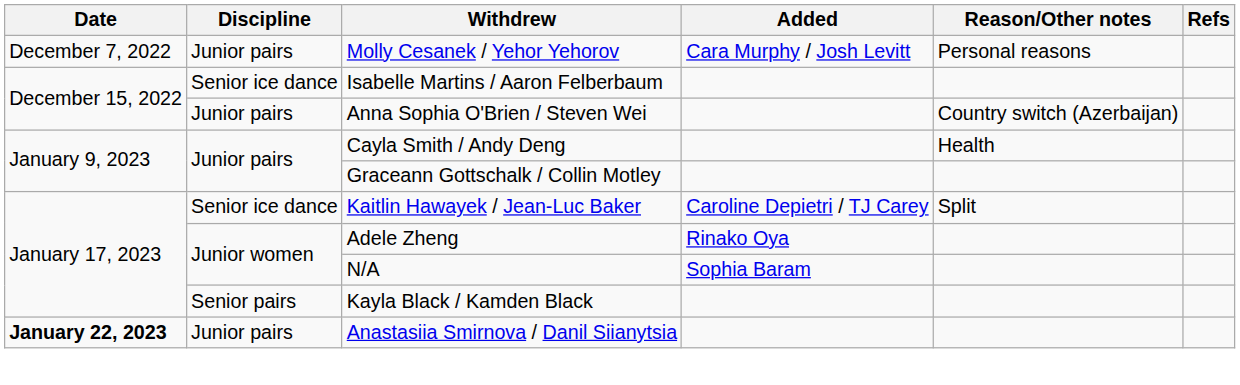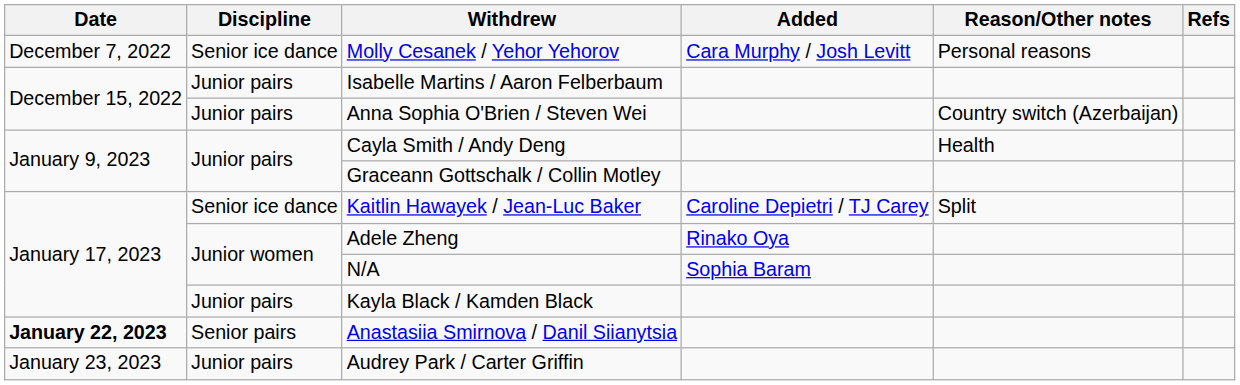 <table class="wikitable sortable">
 <tr>
 <th>Date</th>
 <th>Discipline</th>
 <th>Withdrew</th>
 <th>Added</th>
 <th>Reason/Other notes</th>
 <th>Refs</th>
 </tr>
 <tr>
 <td>December 7, 2022</td>
-<td>Junior pairs</td>
+<td>Senior ice dance</td>
 <td><a href='#'>Molly Cesanek</a> / <a href='#'>Yehor Yehorov</a></td>
 <td><a href='#'>Cara Murphy</a> / <a href='#'>Josh Levitt</a></td>
 <td>Personal reasons</td>
 <td></td>
 </tr>
 <tr>
 <td rowspan=2>December 15, 2022</td>
-<td>Senior ice dance</td>
+<td>Junior pairs</td>
 <td>Isabelle Martins / Aaron Felberbaum</td>
 <td></td>
 <td></td>
 <td></td>
 </tr>
 <tr>
 <td>Junior pairs</td>
 <td>Anna Sophia O'Brien / Steven Wei</td>
 <td></td>
 <td>Country switch (Azerbaijan)</td>
 <td></td>
 </tr>
 <tr>
 <td rowspan=2>January 9, 2023</td>
 <td rowspan=2>Junior pairs</td>
 <td>Cayla Smith / Andy Deng</td>
 <td></td>
 <td>Health</td>
 <td></td>
 </tr>
 <tr>
 <td>Graceann Gottschalk / Collin Motley</td>
 <td></td>
 <td></td>
 <td></td>
 </tr>
 <tr>
 <td rowspan=4>January 17, 2023</td>
 <td>Senior ice dance</td>
 <td><a href='#'>Kaitlin Hawayek</a> / <a href='#'>Jean-Luc Baker</a></td>
 <td><a href='#'>Caroline Depietri</a> / <a href='#'>TJ Carey</a></td>
 <td>Split</td>
 <td></td>
 </tr>
 <tr>
 <td rowspan=2>Junior women</td>
 <td>Adele Zheng</td>
 <td><a href='#'>Rinako Oya</a></td>
 <td></td>
 <td></td>
 </tr>
 <tr>
 <td>N/A</td>
 <td><a href='#'>Sophia Baram</a></td>
 <td></td>
 <td></td>
 </tr>
 <tr>
-<td>Senior pairs</td>
+<td>Junior pairs</td>
 <td>Kayla Black / Kamden Black</td>
 <td></td>
 <td></td>
 <td></td>
 </tr>
 <tr>
 <td><strong>January 22, 2023</strong></td>
-<td>Junior pairs</td>
+<td>Senior pairs</td>
 <td><a href='#'>Anastasiia Smirnova</a> / <a href='#'>Danil Siianytsia</a></td>
 <td></td>
 <td></td>
 <td></td>
 </tr>
+<tr>
+<td>January 23, 2023</td>
+<td>Junior pairs</td>
+<td>Audrey Park / Carter Griffin</td>
+<td></td>
+<td></td>
+<td></td>
+</tr>
 </table>
